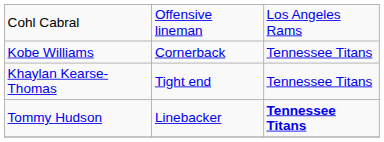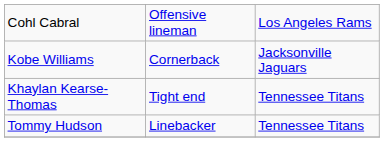 <table class="wikitable" style="width:50%;">
 <tr>
 <td>Cohl Cabral</td>
 <td><a href='#'>Offensive lineman</a></td>
 <td><a href='#'>Los Angeles Rams</a></td>
 </tr>
 <tr>
 <td><a href='#'>Kobe Williams</a></td>
 <td><a href='#'>Cornerback</a></td>
-<td><a href='#'>Tennessee Titans</a></td>
+<td><a href='#'>Jacksonville Jaguars</a></td>
 </tr>
 <tr>
 <td><a href='#'>Khaylan Kearse-Thomas</a></td>
 <td><a href='#'>Tight end</a></td>
 <td><a href='#'>Tennessee Titans</a></td>
 </tr>
 <tr>
 <td><a href='#'>Tommy Hudson</a></td>
 <td><a href='#'>Linebacker</a></td>
-<td><strong><a href='#'>Tennessee Titans</a></strong></td>
+<td><a href='#'>Tennessee Titans</a></td>
 </tr>
 <tr>
 </tr>
 </table>
